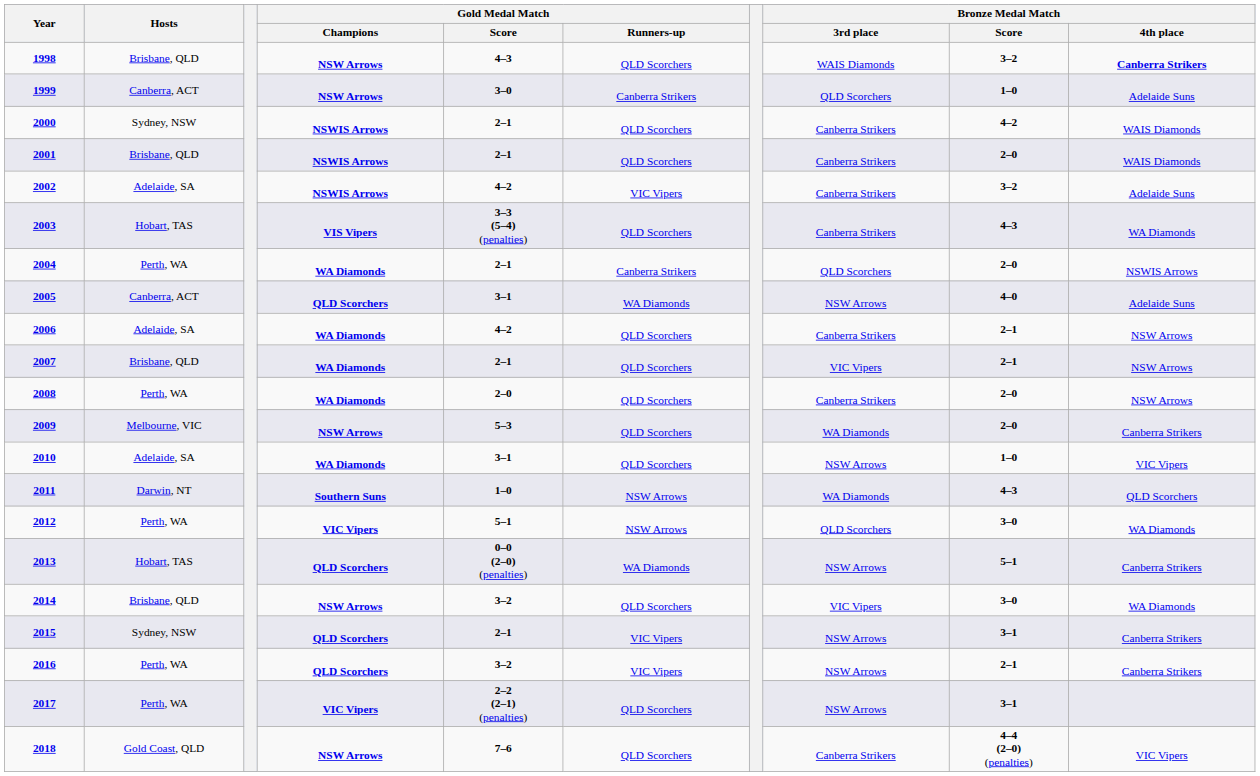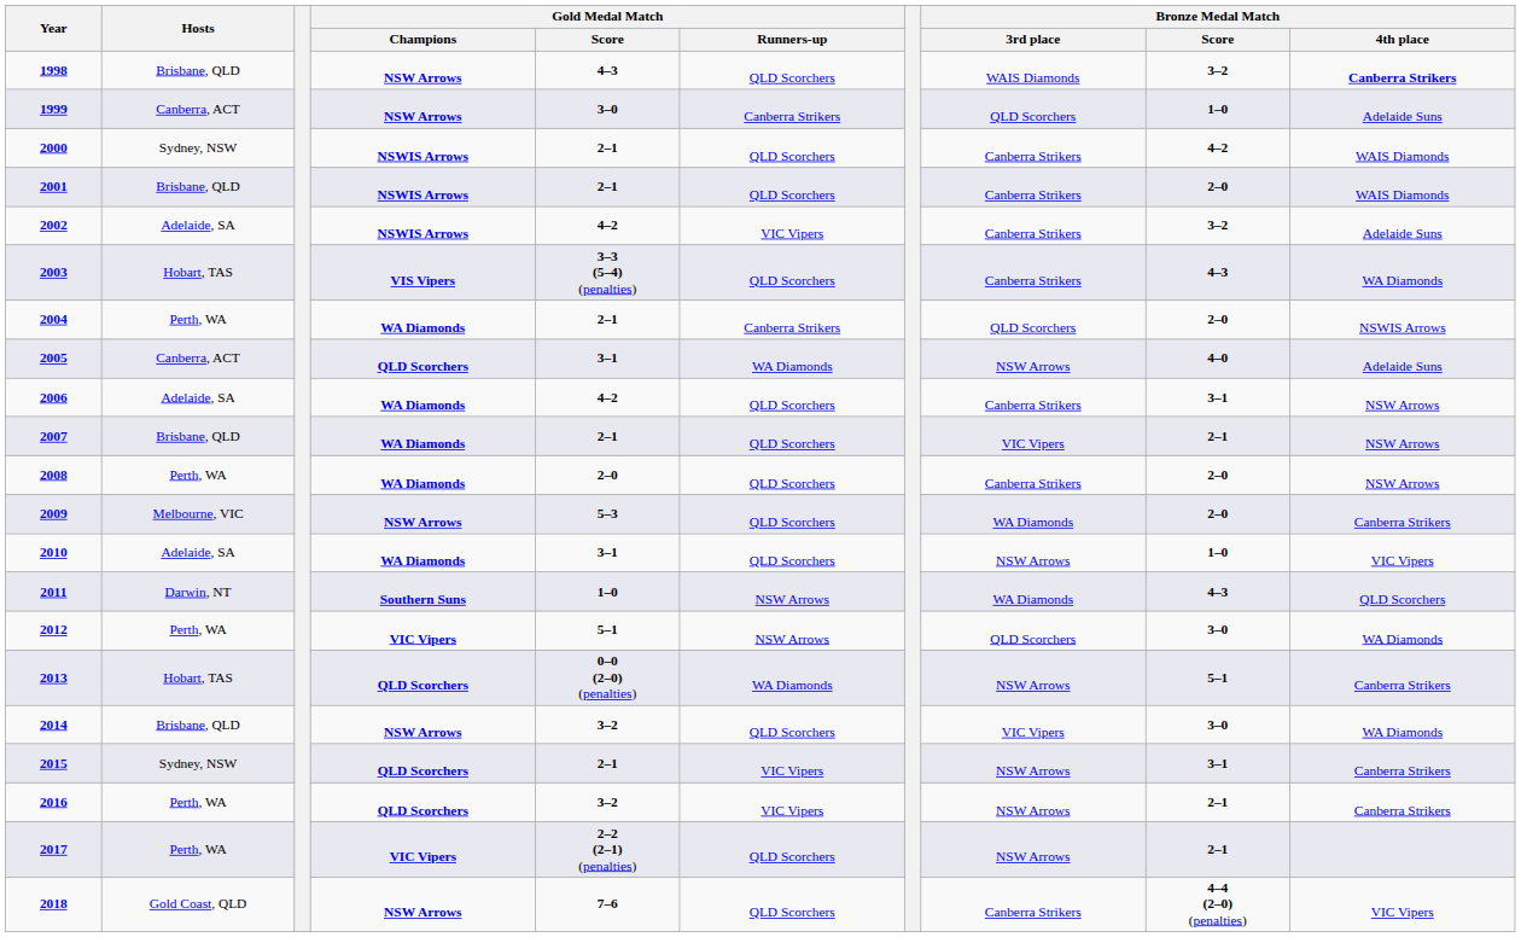 <table class="wikitable" style="font-size:90%; width: 100%; text-align: center;">
 <tr bgcolor=#c1d8ff>
 <th rowspan=2 width=6%>Year</th>
 <th rowspan=2 width=12%>Hosts</th>
 <th width=1% rowspan=25 bgcolor=ffffff></th>
 <th colspan=3>Gold Medal Match</th>
 <th width=1% rowspan=25 bgcolor=ffffff></th>
 <th colspan=3>Bronze Medal Match</th>
 </tr>
 <tr bgcolor=#efefef>
 <th width=14%>Champions</th>
 <th width=9%>Score</th>
 <th width=14%>Runners-up</th>
 <th width=14%>3rd place</th>
 <th width=9%>Score</th>
 <th width=14%>4th place</th>
 </tr>
 <tr>
 <td><strong><a href='#'>1998</a></strong></td>
 <td><a href='#'>Brisbane</a>, QLD</td>
 <td><strong><br><a href='#'>NSW Arrows</a></strong></td>
 <td><strong>4–3</strong></td>
 <td><br><a href='#'>QLD Scorchers</a></td>
 <td><br><a href='#'>WAIS Diamonds</a></td>
 <td><strong>3–2</strong></td>
 <td><strong><br><a href='#'>Canberra Strikers</a></strong></td>
 </tr>
 <tr bgcolor=#E8E8F0>
 <td><strong><a href='#'>1999</a></strong></td>
 <td><a href='#'>Canberra</a>, ACT</td>
 <td><strong><br><a href='#'>NSW Arrows</a></strong></td>
 <td><strong>3–0</strong></td>
 <td><br><a href='#'>Canberra Strikers</a></td>
 <td><br><a href='#'>QLD Scorchers</a></td>
 <td><strong>1–0</strong></td>
 <td><br><a href='#'>Adelaide Suns</a></td>
 </tr>
 <tr>
 <td><strong><a href='#'>2000</a></strong></td>
 <td>Sydney, NSW</td>
 <td><strong><br><a href='#'>NSWIS Arrows</a></strong></td>
 <td><strong>2–1</strong></td>
 <td><br><a href='#'>QLD Scorchers</a></td>
 <td><br><a href='#'>Canberra Strikers</a></td>
 <td><strong>4–2</strong></td>
 <td><br><a href='#'>WAIS Diamonds</a></td>
 </tr>
 <tr bgcolor=#E8E8F0>
 <td><strong><a href='#'>2001</a></strong></td>
 <td><a href='#'>Brisbane</a>, QLD</td>
 <td><strong><br><a href='#'>NSWIS Arrows</a></strong></td>
 <td><strong>2–1</strong></td>
 <td><br><a href='#'>QLD Scorchers</a></td>
 <td><br><a href='#'>Canberra Strikers</a></td>
 <td><strong>2–0</strong></td>
 <td><br><a href='#'>WAIS Diamonds</a></td>
 </tr>
 <tr>
 <td><strong><a href='#'>2002</a></strong></td>
 <td><a href='#'>Adelaide</a>, SA</td>
 <td><strong><br><a href='#'>NSWIS Arrows</a></strong></td>
 <td><strong>4–2</strong></td>
 <td><br><a href='#'>VIC Vipers</a></td>
 <td><br><a href='#'>Canberra Strikers</a></td>
 <td><strong>3–2</strong></td>
 <td><br><a href='#'>Adelaide Suns</a></td>
 </tr>
 <tr bgcolor=#E8E8F0>
 <td><strong><a href='#'>2003</a></strong></td>
 <td><a href='#'>Hobart</a>, TAS</td>
 <td><strong><br><a href='#'>VIS Vipers</a></strong></td>
 <td><strong>3–3</strong><br><strong>(5–4)</strong><br>(<a href='#'>penalties</a>)</td>
 <td><br><a href='#'>QLD Scorchers</a></td>
 <td><br><a href='#'>Canberra Strikers</a></td>
 <td><strong>4–3</strong></td>
 <td><br><a href='#'>WA Diamonds</a></td>
 </tr>
 <tr>
 <td><strong><a href='#'>2004</a></strong></td>
 <td><a href='#'>Perth</a>, WA</td>
 <td><strong><br><a href='#'>WA Diamonds</a></strong></td>
 <td><strong>2–1</strong></td>
 <td><br><a href='#'>Canberra Strikers</a></td>
 <td><br><a href='#'>QLD Scorchers</a></td>
 <td><strong>2–0</strong></td>
 <td><br><a href='#'>NSWIS Arrows</a></td>
 </tr>
 <tr bgcolor=#E8E8F0>
 <td><strong><a href='#'>2005</a></strong></td>
 <td><a href='#'>Canberra</a>, ACT</td>
 <td><strong><br><a href='#'>QLD Scorchers</a></strong></td>
 <td><strong>3–1</strong></td>
 <td><br><a href='#'>WA Diamonds</a></td>
 <td><br><a href='#'>NSW Arrows</a></td>
 <td><strong>4–0</strong></td>
 <td><br><a href='#'>Adelaide Suns</a></td>
 </tr>
 <tr>
 <td><strong><a href='#'>2006</a></strong></td>
 <td><a href='#'>Adelaide</a>, SA</td>
 <td><strong><br><a href='#'>WA Diamonds</a></strong></td>
 <td><strong>4–2</strong></td>
 <td><br><a href='#'>QLD Scorchers</a></td>
 <td><br><a href='#'>Canberra Strikers</a></td>
-<td><strong>2–1</strong></td>
+<td><strong>3–1</strong></td>
 <td><br><a href='#'>NSW Arrows</a></td>
 </tr>
 <tr bgcolor=#E8E8F0>
 <td><strong><a href='#'>2007</a></strong></td>
 <td><a href='#'>Brisbane</a>, QLD</td>
 <td><strong><br><a href='#'>WA Diamonds</a></strong></td>
 <td><strong>2–1</strong></td>
 <td><br><a href='#'>QLD Scorchers</a></td>
 <td><br><a href='#'>VIC Vipers</a></td>
 <td><strong>2–1</strong></td>
 <td><br><a href='#'>NSW Arrows</a></td>
 </tr>
 <tr>
 <td><strong><a href='#'>2008</a></strong></td>
 <td><a href='#'>Perth</a>, WA</td>
 <td><strong><br><a href='#'>WA Diamonds</a></strong></td>
 <td><strong>2–0</strong></td>
 <td><br><a href='#'>QLD Scorchers</a></td>
 <td><br><a href='#'>Canberra Strikers</a></td>
 <td><strong>2–0</strong></td>
 <td><br><a href='#'>NSW Arrows</a></td>
 </tr>
 <tr bgcolor=#E8E8F0>
 <td><strong><a href='#'>2009</a></strong></td>
 <td><a href='#'>Melbourne</a>, VIC</td>
 <td><strong><br><a href='#'>NSW Arrows</a></strong></td>
 <td><strong>5–3</strong></td>
 <td><br><a href='#'>QLD Scorchers</a></td>
 <td><br><a href='#'>WA Diamonds</a></td>
 <td><strong>2–0</strong></td>
 <td><br><a href='#'>Canberra Strikers</a></td>
 </tr>
 <tr>
 <td><strong><a href='#'>2010</a></strong></td>
 <td><a href='#'>Adelaide</a>, SA</td>
 <td><strong><br><a href='#'>WA Diamonds</a></strong></td>
 <td><strong>3–1</strong></td>
 <td><br><a href='#'>QLD Scorchers</a></td>
 <td><br><a href='#'>NSW Arrows</a></td>
 <td><strong>1–0</strong></td>
 <td><br><a href='#'>VIC Vipers</a></td>
 </tr>
 <tr bgcolor=#E8E8F0>
 <td><strong><a href='#'>2011</a></strong></td>
 <td><a href='#'>Darwin</a>, NT</td>
 <td><strong><br><a href='#'>Southern Suns</a></strong></td>
 <td><strong>1–0</strong></td>
 <td><br><a href='#'>NSW Arrows</a></td>
 <td><br><a href='#'>WA Diamonds</a></td>
 <td><strong>4–3</strong></td>
 <td><br><a href='#'>QLD Scorchers</a></td>
 </tr>
 <tr>
 <td><strong><a href='#'>2012</a></strong></td>
 <td><a href='#'>Perth</a>, WA</td>
 <td><strong><br><a href='#'>VIC Vipers</a></strong></td>
 <td><strong>5–1</strong></td>
 <td><br><a href='#'>NSW Arrows</a></td>
 <td><br><a href='#'>QLD Scorchers</a></td>
 <td><strong>3–0</strong></td>
 <td><br><a href='#'>WA Diamonds</a></td>
 </tr>
 <tr bgcolor=#E8E8F0>
 <td><strong><a href='#'>2013</a></strong></td>
 <td><a href='#'>Hobart</a>, TAS</td>
 <td><strong><br><a href='#'>QLD Scorchers</a></strong></td>
 <td><strong>0–0</strong><br><strong>(2–0)</strong><br>(<a href='#'>penalties</a>)</td>
 <td><br><a href='#'>WA Diamonds</a></td>
 <td><br><a href='#'>NSW Arrows</a></td>
 <td><strong>5–1</strong></td>
 <td><br><a href='#'>Canberra Strikers</a></td>
 </tr>
 <tr>
 <td><strong><a href='#'>2014</a></strong></td>
 <td><a href='#'>Brisbane</a>, QLD</td>
 <td><strong><br><a href='#'>NSW Arrows</a></strong></td>
 <td><strong>3–2</strong></td>
 <td><br><a href='#'>QLD Scorchers</a></td>
 <td><br><a href='#'>VIC Vipers</a></td>
 <td><strong>3–0</strong></td>
 <td><br><a href='#'>WA Diamonds</a></td>
 </tr>
 <tr bgcolor=#E8E8F0>
 <td><strong><a href='#'>2015</a></strong></td>
 <td>Sydney, NSW</td>
 <td><strong><br><a href='#'>QLD Scorchers</a></strong></td>
 <td><strong>2–1</strong></td>
 <td><br><a href='#'>VIC Vipers</a></td>
 <td><br><a href='#'>NSW Arrows</a></td>
 <td><strong>3–1</strong></td>
 <td><br><a href='#'>Canberra Strikers</a></td>
 </tr>
 <tr>
 <td><strong><a href='#'>2016</a></strong></td>
 <td><a href='#'>Perth</a>, WA</td>
 <td><strong><br><a href='#'>QLD Scorchers</a></strong></td>
 <td><strong>3–2</strong></td>
 <td><br><a href='#'>VIC Vipers</a></td>
 <td><br><a href='#'>NSW Arrows</a></td>
 <td><strong>2–1</strong></td>
 <td><br><a href='#'>Canberra Strikers</a></td>
 </tr>
 <tr bgcolor=#E8E8F0>
 <td><strong><a href='#'>2017</a></strong></td>
 <td><a href='#'>Perth</a>, WA</td>
 <td><strong><br><a href='#'>VIC Vipers</a></strong></td>
 <td><strong>2–2</strong><br><strong>(2–1)</strong><br>(<a href='#'>penalties</a>)</td>
 <td><br><a href='#'>QLD Scorchers</a></td>
 <td><br><a href='#'>NSW Arrows</a></td>
-<td><strong>3–1</strong></td>
+<td><strong>2–1</strong></td>
 <td></td>
 </tr>
 <tr>
 <td><strong><a href='#'>2018</a></strong></td>
 <td><a href='#'>Gold Coast</a>, QLD</td>
 <td><strong><br><a href='#'>NSW Arrows</a></strong></td>
 <td><strong>7–6</strong></td>
 <td><br><a href='#'>QLD Scorchers</a></td>
 <td><br><a href='#'>Canberra Strikers</a></td>
 <td><strong>4–4</strong><br><strong>(2–0)</strong><br>(<a href='#'>penalties</a>)</td>
 <td><br><a href='#'>VIC Vipers</a></td>
 </tr>
 </table>
